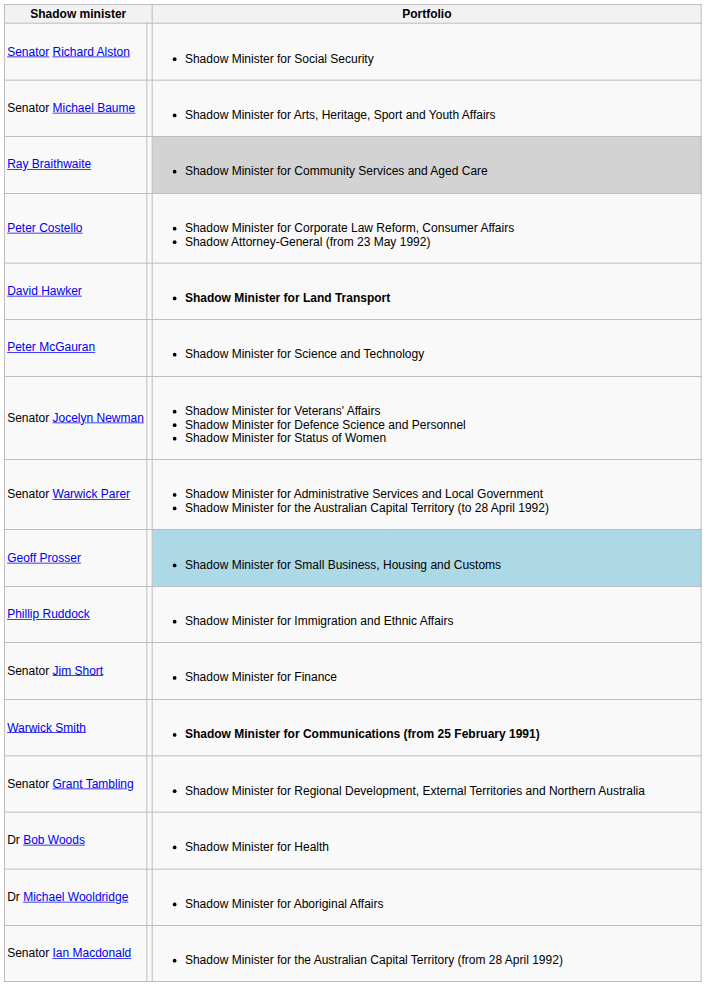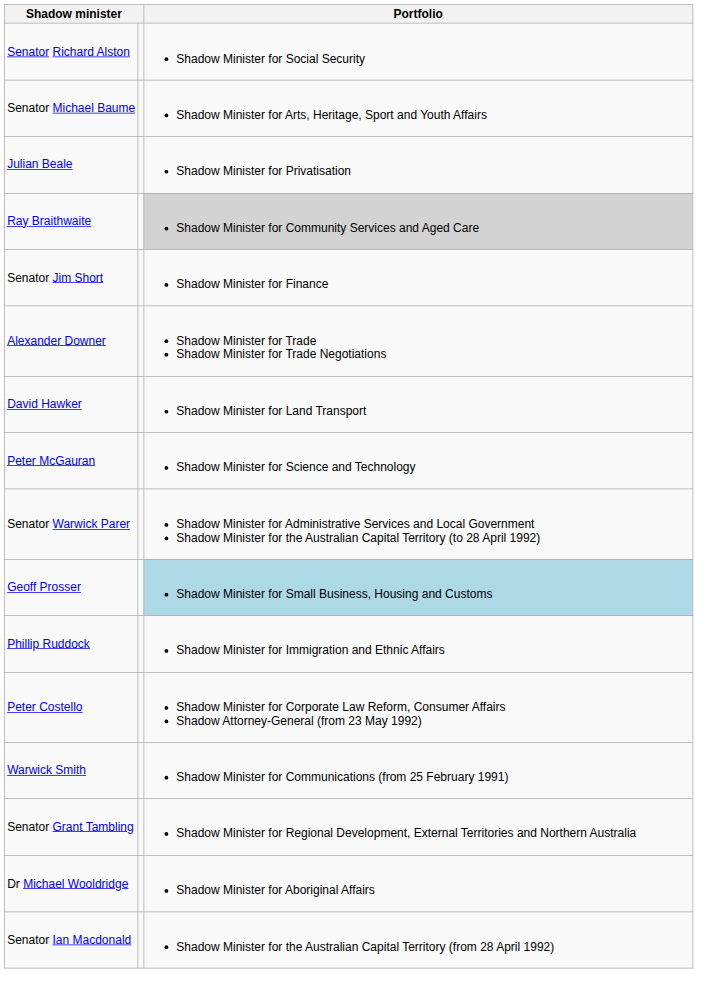 <table class="wikitable">
 <tr>
 <th width=80 colspan="2">Shadow minister</th>
 <th width=725>Portfolio</th>
 </tr>
 <tr>
 <td><a href='#'>Senator</a> <a href='#'>Richard Alston</a></td>
 <td></td>
 <td><br><ul><li>Shadow Minister for Social Security</li></ul></td>
 </tr>
 <tr>
 <td>Senator <a href='#'>Michael Baume</a></td>
 <td></td>
 <td><br><ul><li>Shadow Minister for Arts, Heritage, Sport and Youth Affairs</li></ul></td>
 </tr>
 <tr>
+<td><a href='#'>Julian Beale</a> </td>
+<td></td>
+<td><br><ul><li>Shadow Minister for Privatisation</li></ul></td>
+</tr>
+<tr>
 <td><a href='#'>Ray Braithwaite</a> </td>
 <td></td>
 <td style="background: lightgrey;"><br><ul><li>Shadow Minister for Community Services and Aged Care</li></ul></td>
 </tr>
 <tr>
-<td><a href='#'>Peter Costello</a> </td>
+<td>Senator <a href='#'>Jim Short</a></td>
 <td></td>
-<td><br><ul><li>Shadow Minister for Corporate Law Reform, Consumer Affairs</li><li>Shadow Attorney-General (from 23 May 1992)</li></ul></td>
+<td><br><ul><li>Shadow Minister for Finance</li></ul></td>
+</tr>
+<tr>
+<td><a href='#'>Alexander Downer</a> </td>
+<td></td>
+<td><br><ul><li>Shadow Minister for Trade</li><li>Shadow Minister for Trade Negotiations</li></ul></td>
 </tr>
 <tr>
 <td><a href='#'>David Hawker</a> </td>
 <td></td>
-<td><strong><br><ul><li>Shadow Minister for Land Transport</li></ul></strong></td>
+<td><br><ul><li>Shadow Minister for Land Transport</li></ul></td>
 </tr>
 <tr>
 <td><a href='#'>Peter McGauran</a> </td>
 <td></td>
 <td><br><ul><li>Shadow Minister for Science and Technology</li></ul></td>
-</tr>
-<tr>
-<td>Senator <a href='#'>Jocelyn Newman</a></td>
-<td></td>
-<td><br><ul><li>Shadow Minister for Veterans' Affairs</li><li>Shadow Minister for Defence Science and Personnel</li><li>Shadow Minister for Status of Women</li></ul></td>
 </tr>
 <tr>
 <td>Senator <a href='#'>Warwick Parer</a></td>
 <td></td>
 <td><br><ul><li>Shadow Minister for Administrative Services and Local Government</li><li>Shadow Minister for the Australian Capital Territory (to 28 April 1992)</li></ul></td>
 </tr>
 <tr>
 <td><a href='#'>Geoff Prosser</a> </td>
 <td></td>
 <td style="background: lightblue;"><br><ul><li>Shadow Minister for Small Business, Housing and Customs</li></ul></td>
 </tr>
 <tr>
 <td><a href='#'>Phillip Ruddock</a> </td>
 <td></td>
 <td><br><ul><li>Shadow Minister for Immigration and Ethnic Affairs</li></ul></td>
 </tr>
 <tr>
-<td>Senator <a href='#'>Jim Short</a></td>
+<td><a href='#'>Peter Costello</a> </td>
 <td></td>
-<td><br><ul><li>Shadow Minister for Finance</li></ul></td>
+<td><br><ul><li>Shadow Minister for Corporate Law Reform, Consumer Affairs</li><li>Shadow Attorney-General (from 23 May 1992)</li></ul></td>
 </tr>
 <tr>
 <td><a href='#'>Warwick Smith</a> </td>
 <td></td>
-<td><strong><br><ul><li>Shadow Minister for Communications (from 25 February 1991)</li></ul></strong></td>
+<td><br><ul><li>Shadow Minister for Communications (from 25 February 1991)</li></ul></td>
 </tr>
 <tr>
 <td>Senator <a href='#'>Grant Tambling</a></td>
 <td></td>
 <td><br><ul><li>Shadow Minister for Regional Development, External Territories and Northern Australia</li></ul></td>
-</tr>
-<tr>
-<td>Dr <a href='#'>Bob Woods</a> </td>
-<td></td>
-<td><br><ul><li>Shadow Minister for Health</li></ul></td>
 </tr>
 <tr>
 <td>Dr <a href='#'>Michael Wooldridge</a> </td>
 <td></td>
 <td><br><ul><li>Shadow Minister for Aboriginal Affairs</li></ul></td>
 </tr>
 <tr>
 <td>Senator <a href='#'>Ian Macdonald</a></td>
 <td></td>
 <td><br><ul><li>Shadow Minister for the Australian Capital Territory (from 28 April 1992)</li></ul></td>
 </tr>
 </table>
